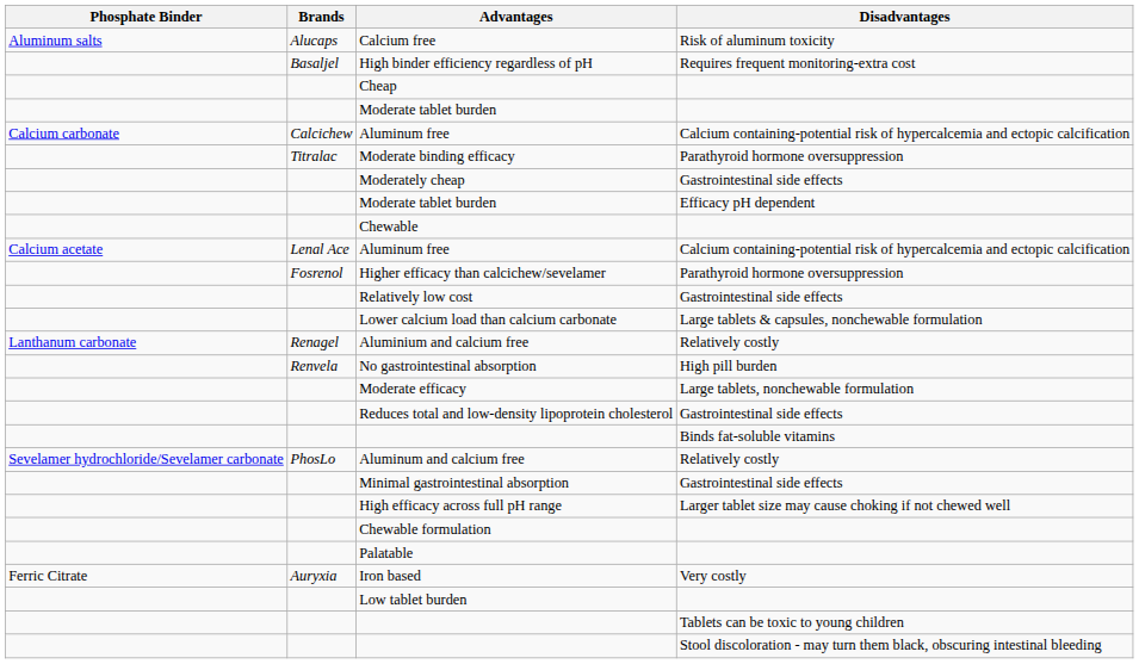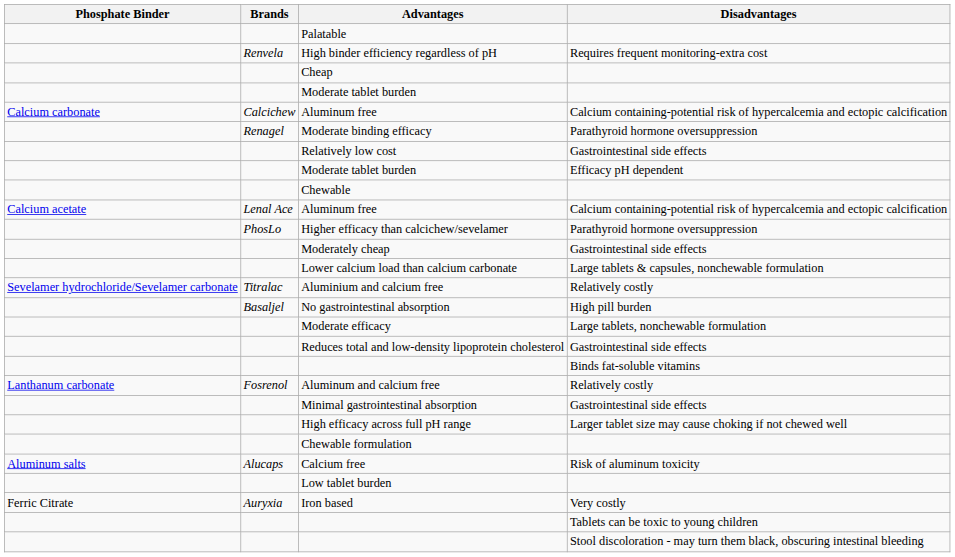 <table class="wikitable">
 <tr>
 <th>Phosphate Binder</th>
 <th>Brands</th>
 <th>Advantages</th>
 <th>Disadvantages</th>
 </tr>
 <tr>
-<td><a href='#'>Aluminum salts</a></td>
-<td><em>Alucaps</em></td>
-<td>Calcium free</td>
-<td>Risk of aluminum toxicity</td>
+<td></td>
+<td></td>
+<td>Palatable</td>
+<td></td>
 </tr>
 <tr>
 <td></td>
-<td><em>Basaljel</em></td>
+<td><em>Renvela</em></td>
 <td>High binder efficiency regardless of pH</td>
 <td>Requires frequent monitoring-extra cost</td>
 </tr>
 <tr>
 <td></td>
 <td></td>
 <td>Cheap</td>
 <td></td>
 </tr>
 <tr>
 <td></td>
 <td></td>
 <td>Moderate tablet burden</td>
 <td></td>
 </tr>
 <tr>
 <td><a href='#'>Calcium carbonate</a></td>
 <td><em>Calcichew</em></td>
 <td>Aluminum free</td>
 <td>Calcium containing-potential risk of hypercalcemia and ectopic calcification</td>
 </tr>
 <tr>
 <td></td>
-<td><em>Titralac</em></td>
+<td><em>Renagel</em></td>
 <td>Moderate binding efficacy</td>
 <td>Parathyroid hormone oversuppression</td>
 </tr>
 <tr>
 <td></td>
 <td></td>
-<td>Moderately cheap</td>
+<td>Relatively low cost</td>
 <td>Gastrointestinal side effects</td>
 </tr>
 <tr>
 <td></td>
 <td></td>
 <td>Moderate tablet burden</td>
 <td>Efficacy pH dependent</td>
 </tr>
 <tr>
 <td></td>
 <td></td>
 <td>Chewable</td>
 <td></td>
 </tr>
 <tr>
 <td><a href='#'>Calcium acetate</a></td>
 <td><em>Lenal Ace</em></td>
 <td>Aluminum free</td>
 <td>Calcium containing-potential risk of hypercalcemia and ectopic calcification</td>
 </tr>
 <tr>
 <td></td>
-<td><em>Fosrenol</em></td>
+<td><em>PhosLo</em></td>
 <td>Higher efficacy than calcichew/sevelamer</td>
 <td>Parathyroid hormone oversuppression</td>
 </tr>
 <tr>
 <td></td>
 <td></td>
-<td>Relatively low cost</td>
+<td>Moderately cheap</td>
 <td>Gastrointestinal side effects</td>
 </tr>
 <tr>
 <td></td>
 <td></td>
 <td>Lower calcium load than calcium carbonate</td>
 <td>Large tablets & capsules, nonchewable formulation</td>
 </tr>
 <tr>
-<td><a href='#'>Lanthanum carbonate</a></td>
-<td><em>Renagel</em></td>
+<td><a href='#'>Sevelamer hydrochloride/Sevelamer carbonate</a></td>
+<td><em>Titralac</em></td>
 <td>Aluminium and calcium free</td>
 <td>Relatively costly</td>
 </tr>
 <tr>
 <td></td>
-<td><em>Renvela</em></td>
+<td><em>Basaljel</em></td>
 <td>No gastrointestinal absorption</td>
 <td>High pill burden</td>
 </tr>
 <tr>
 <td></td>
 <td></td>
 <td>Moderate efficacy</td>
 <td>Large tablets, nonchewable formulation</td>
 </tr>
 <tr>
 <td></td>
 <td></td>
 <td>Reduces total and low-density lipoprotein cholesterol</td>
 <td>Gastrointestinal side effects</td>
 </tr>
 <tr>
 <td></td>
 <td></td>
 <td></td>
 <td>Binds fat-soluble vitamins</td>
 </tr>
 <tr>
-<td><a href='#'>Sevelamer hydrochloride/Sevelamer carbonate</a></td>
-<td><em>PhosLo</em></td>
+<td><a href='#'>Lanthanum carbonate</a></td>
+<td><em>Fosrenol</em></td>
 <td>Aluminum and calcium free</td>
 <td>Relatively costly</td>
 </tr>
 <tr>
 <td></td>
 <td></td>
 <td>Minimal gastrointestinal absorption</td>
 <td>Gastrointestinal side effects</td>
 </tr>
 <tr>
 <td></td>
 <td></td>
 <td>High efficacy across full pH range</td>
 <td>Larger tablet size may cause choking if not chewed well</td>
 </tr>
 <tr>
 <td></td>
 <td></td>
 <td>Chewable formulation</td>
 <td></td>
 </tr>
 <tr>
+<td><a href='#'>Aluminum salts</a></td>
+<td><em>Alucaps</em></td>
+<td>Calcium free</td>
+<td>Risk of aluminum toxicity</td>
+</tr>
+<tr>
 <td></td>
 <td></td>
-<td>Palatable</td>
+<td>Low tablet burden</td>
 <td></td>
 </tr>
 <tr>
 <td>Ferric Citrate</td>
 <td><em>Auryxia</em></td>
 <td>Iron based</td>
 <td>Very costly</td>
-</tr>
-<tr>
-<td></td>
-<td></td>
-<td>Low tablet burden</td>
-<td></td>
 </tr>
 <tr>
 <td></td>
 <td></td>
 <td></td>
 <td>Tablets can be toxic to young children</td>
 </tr>
 <tr>
 <td></td>
 <td></td>
 <td></td>
 <td>Stool discoloration - may turn them black, obscuring intestinal bleeding</td>
 </tr>
 </table>
